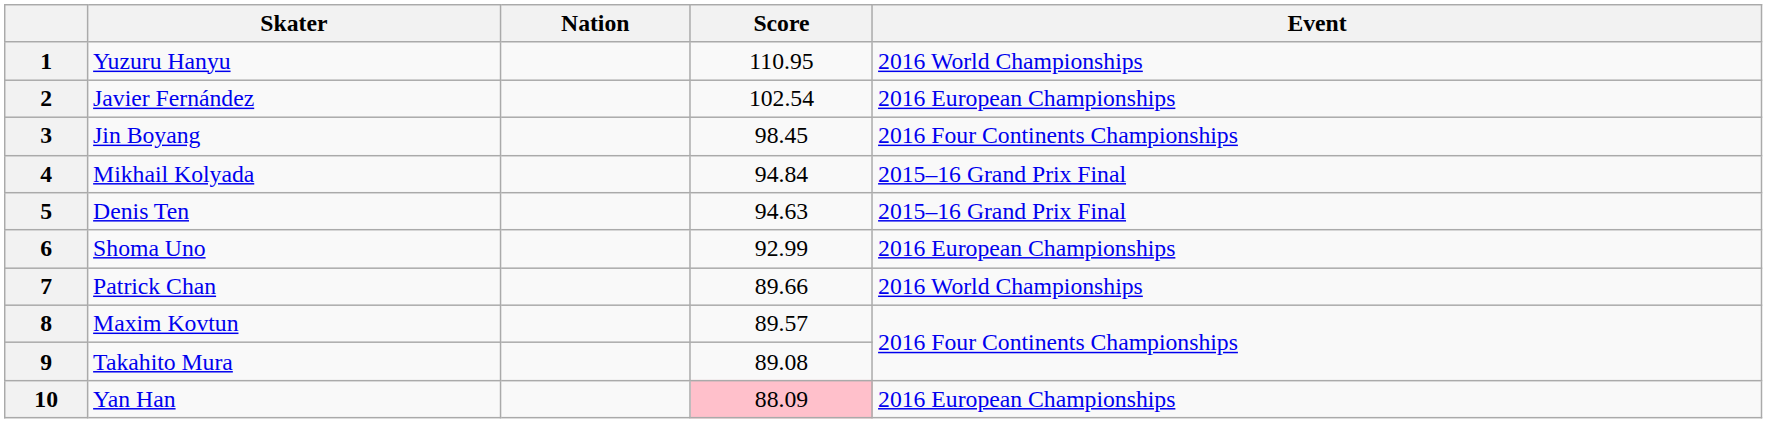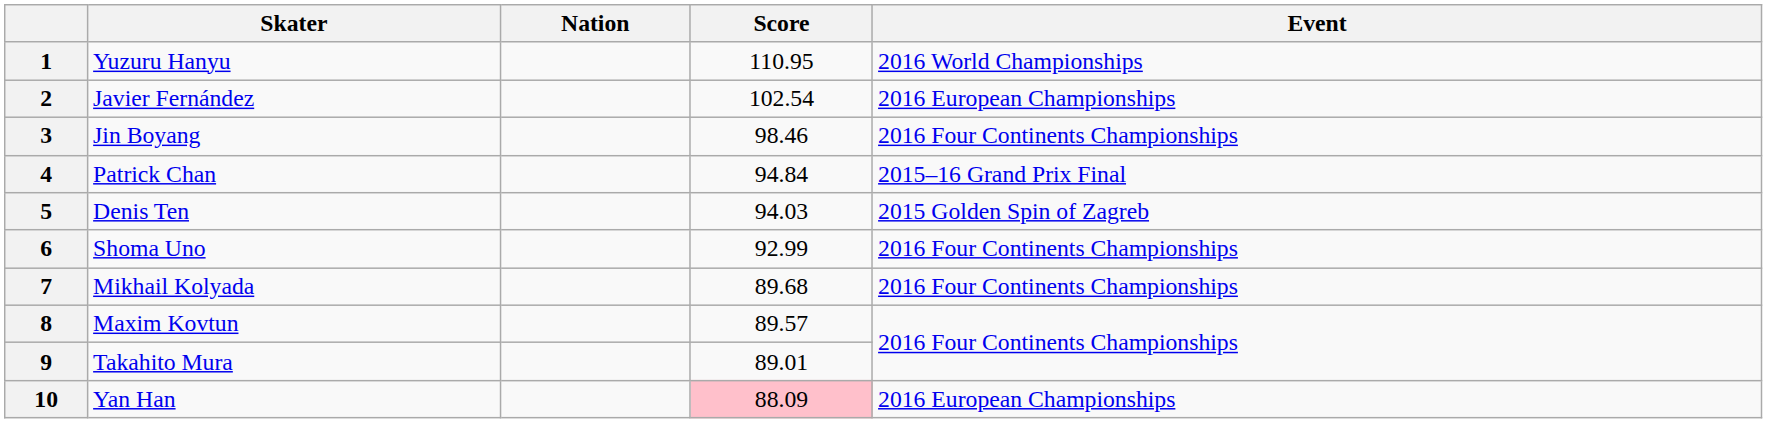 <table class="wikitable sortable" style="text-align:left; width:75%">
 <tr>
 <th scope="col"></th>
 <th scope="col">Skater</th>
 <th scope="col">Nation</th>
 <th scope="col">Score</th>
 <th scope="col">Event</th>
 </tr>
 <tr>
 <th scope="row">1</th>
 <td><a href='#'>Yuzuru Hanyu</a></td>
 <td></td>
 <td style="text-align:center;">110.95</td>
 <td><a href='#'>2016 World Championships</a></td>
 </tr>
 <tr>
 <th scope="row">2</th>
 <td><a href='#'>Javier Fernández</a></td>
 <td></td>
 <td style="text-align:center;">102.54</td>
 <td><a href='#'>2016 European Championships</a></td>
 </tr>
 <tr>
 <th scope="row">3</th>
 <td><a href='#'>Jin Boyang</a></td>
 <td></td>
-<td style="text-align:center;">98.45</td>
+<td style="text-align:center;">98.46</td>
 <td><a href='#'>2016 Four Continents Championships</a></td>
 </tr>
 <tr>
 <th scope="row">4</th>
-<td><a href='#'>Mikhail Kolyada</a></td>
+<td><a href='#'>Patrick Chan</a></td>
 <td></td>
 <td style="text-align:center;">94.84</td>
 <td><a href='#'>2015–16 Grand Prix Final</a></td>
 </tr>
 <tr>
 <th scope="row">5</th>
 <td><a href='#'>Denis Ten</a></td>
 <td></td>
-<td style="text-align:center;">94.63</td>
-<td><a href='#'>2015–16 Grand Prix Final</a></td>
+<td style="text-align:center;">94.03</td>
+<td><a href='#'>2015 Golden Spin of Zagreb</a></td>
 </tr>
 <tr>
 <th scope="row">6</th>
 <td><a href='#'>Shoma Uno</a></td>
 <td></td>
 <td style="text-align:center;">92.99</td>
-<td><a href='#'>2016 European Championships</a></td>
+<td><a href='#'>2016 Four Continents Championships</a></td>
 </tr>
 <tr>
 <th scope="row">7</th>
-<td><a href='#'>Patrick Chan</a></td>
+<td><a href='#'>Mikhail Kolyada</a></td>
 <td></td>
-<td style="text-align:center;">89.66</td>
-<td><a href='#'>2016 World Championships</a></td>
+<td style="text-align:center;">89.68</td>
+<td><a href='#'>2016 Four Continents Championships</a></td>
 </tr>
 <tr>
 <th scope="row">8</th>
 <td><a href='#'>Maxim Kovtun</a></td>
 <td></td>
 <td style="text-align:center;">89.57</td>
 <td rowspan="2"><a href='#'>2016 Four Continents Championships</a></td>
 </tr>
 <tr>
 <th scope="row">9</th>
 <td><a href='#'>Takahito Mura</a></td>
 <td></td>
-<td style="text-align:center;">89.08</td>
+<td style="text-align:center;">89.01</td>
 </tr>
 <tr>
 <th scope="row">10</th>
 <td><a href='#'>Yan Han</a></td>
 <td></td>
 <td style="background: pink; text-align:center;">88.09</td>
 <td><a href='#'>2016 European Championships</a></td>
 </tr>
 </table>
